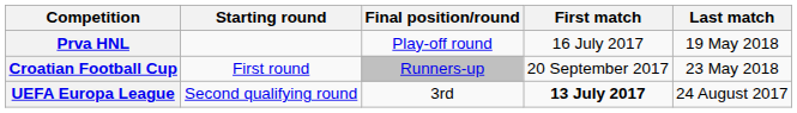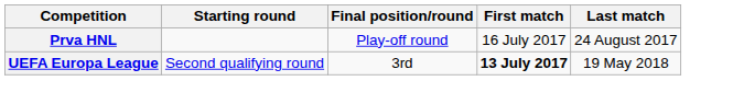 <table class="wikitable plainrowheaders" style="text-align:center;">
 <tr>
 <th scope=col>Competition</th>
 <th scope=col>Starting round</th>
 <th scope=col>Final position/round</th>
 <th scope=col>First match</th>
 <th scope=col>Last match</th>
 </tr>
 <tr>
 <th scope=row align=left><a href='#'>Prva HNL</a></th>
 <td></td>
 <td><a href='#'>Play-off round</a></td>
 <td>16 July 2017</td>
-<td>19 May 2018</td>
-</tr>
-<tr>
-<th scope=row align=left><a href='#'>Croatian Football Cup</a></th>
-<td><a href='#'>First round</a></td>
-<td style="background: silver"><a href='#'>Runners-up</a></td>
-<td>20 September 2017</td>
-<td>23 May 2018</td>
+<td>24 August 2017</td>
 </tr>
 <tr>
 <th scope=row align=left><a href='#'>UEFA Europa League</a></th>
 <td><a href='#'>Second qualifying round</a></td>
 <td>3rd</td>
 <td><strong>13 July 2017</strong></td>
-<td>24 August 2017</td>
+<td>19 May 2018</td>
 </tr>
 </table>
